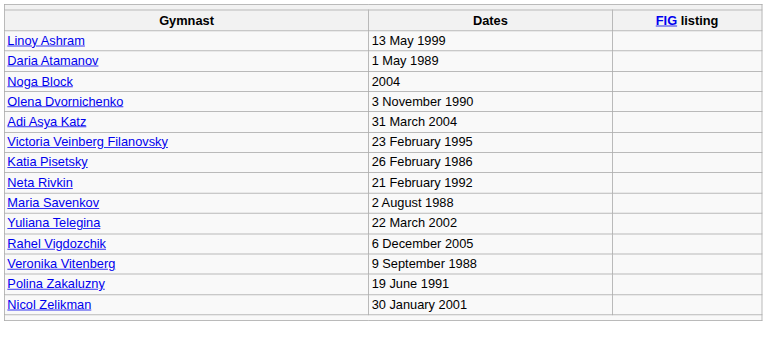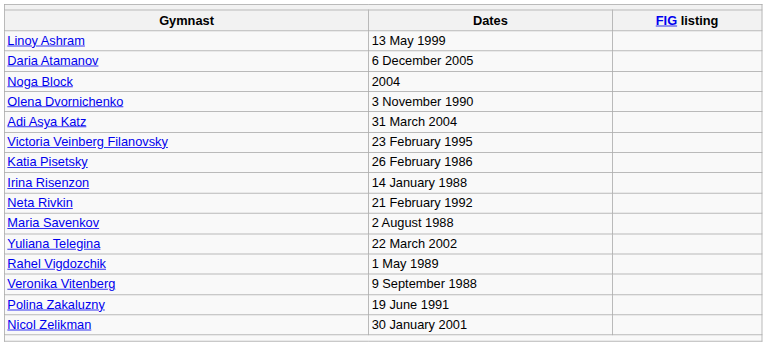 <table class="wikitable mw-collapsible mw-collapsed" width="75%">
 <tr>
 <th colspan="3"></th>
 </tr>
 <tr>
 <th>Gymnast</th>
 <th>Dates</th>
 <th><a href='#'>FIG</a> listing</th>
 </tr>
 <tr>
 <td><a href='#'>Linoy Ashram</a></td>
 <td>13 May 1999</td>
 <td></td>
 </tr>
 <tr>
 <td><a href='#'>Daria Atamanov</a></td>
-<td>1 May 1989</td>
+<td>6 December 2005</td>
 <td></td>
 </tr>
 <tr>
 <td><a href='#'>Noga Block</a></td>
 <td>2004</td>
 <td></td>
 </tr>
 <tr>
 <td><a href='#'>Olena Dvornichenko</a></td>
 <td>3 November 1990</td>
 <td></td>
 </tr>
 <tr>
 <td><a href='#'>Adi Asya Katz</a></td>
 <td>31 March 2004</td>
 <td></td>
 </tr>
 <tr>
 <td><a href='#'>Victoria Veinberg Filanovsky</a></td>
 <td>23 February 1995</td>
 <td></td>
 </tr>
 <tr>
 <td><a href='#'>Katia Pisetsky</a></td>
 <td>26 February 1986</td>
 <td></td>
 </tr>
 <tr>
+<td><a href='#'>Irina Risenzon</a></td>
+<td>14 January 1988</td>
+<td></td>
+</tr>
+<tr>
 <td><a href='#'>Neta Rivkin</a></td>
 <td>21 February 1992</td>
 <td></td>
 </tr>
 <tr>
 <td><a href='#'>Maria Savenkov</a></td>
 <td>2 August 1988</td>
 <td></td>
 </tr>
 <tr>
 <td><a href='#'>Yuliana Telegina</a></td>
 <td>22 March 2002</td>
 <td></td>
 </tr>
 <tr>
 <td><a href='#'>Rahel Vigdozchik</a></td>
-<td>6 December 2005</td>
+<td>1 May 1989</td>
 <td></td>
 </tr>
 <tr>
 <td><a href='#'>Veronika Vitenberg</a></td>
 <td>9 September 1988</td>
 <td></td>
 </tr>
 <tr>
 <td><a href='#'>Polina Zakaluzny</a></td>
 <td>19 June 1991</td>
 <td></td>
 </tr>
 <tr>
 <td><a href='#'>Nicol Zelikman</a></td>
 <td>30 January 2001</td>
 <td></td>
 </tr>
 <tr>
 <td colspan="3"></td>
 </tr>
 </table>
